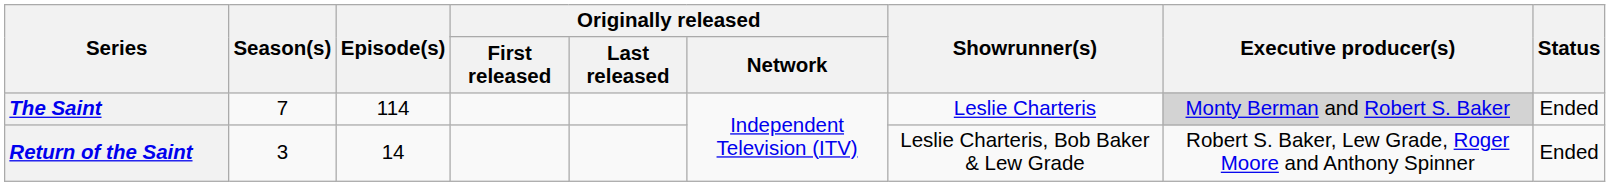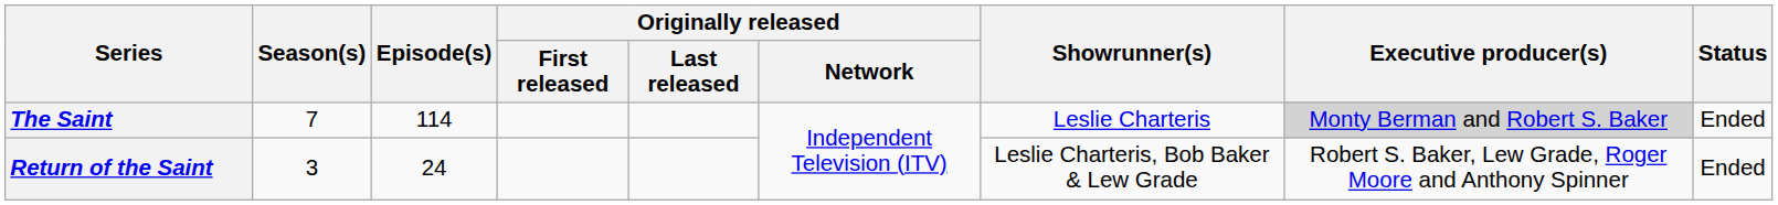 <table class="wikitable plainrowheaders" style="text-align:center; width:99%;">
 <tr>
 <th scope="col" style="width:14%;" rowspan="2">Series</th>
 <th scope="col" rowspan="2">Season(s)</th>
 <th scope="col" rowspan="2">Episode(s)</th>
 <th scope="col" colspan="3">Originally released</th>
 <th scope="col" rowspan="2">Showrunner(s)</th>
 <th scope="col" rowspan="2">Executive producer(s)</th>
 <th scope="col" rowspan="2">Status</th>
 </tr>
 <tr>
 <th>First released</th>
 <th>Last released</th>
 <th>Network</th>
 </tr>
 <tr>
 <th scope="row" style="text-align:left"><em><a href='#'>The Saint</a></em></th>
 <td>7</td>
 <td>114</td>
 <td></td>
 <td></td>
 <td rowspan="2"><a href='#'>Independent Television (ITV)</a></td>
 <td><a href='#'>Leslie Charteris</a></td>
 <td style="background: lightgrey;"><a href='#'>Monty Berman</a> and <a href='#'>Robert S. Baker</a></td>
 <td>Ended</td>
 </tr>
 <tr>
 <th scope="row" style="text-align:left"><em><a href='#'>Return of the Saint</a></em></th>
 <td>3</td>
-<td>14</td>
+<td>24</td>
 <td></td>
 <td></td>
 <td>Leslie Charteris, Bob Baker & Lew Grade</td>
 <td>Robert S. Baker, Lew Grade, <a href='#'>Roger Moore</a> and Anthony Spinner</td>
 <td>Ended</td>
 </tr>
 </table>
